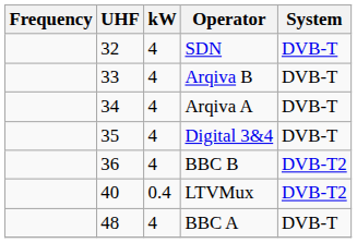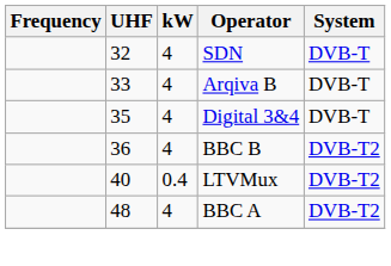 <table class="wikitable sortable">
 <tr>
 <th>Frequency</th>
 <th>UHF</th>
 <th>kW</th>
 <th>Operator</th>
 <th>System</th>
 </tr>
 <tr>
 <td></td>
 <td>32</td>
 <td>4</td>
 <td><a href='#'>SDN</a></td>
 <td><a href='#'>DVB-T</a></td>
 </tr>
 <tr>
 <td></td>
 <td>33</td>
 <td>4</td>
 <td><a href='#'>Arqiva</a> B</td>
-<td>DVB-T</td>
-</tr>
-<tr>
-<td></td>
-<td>34</td>
-<td>4</td>
-<td>Arqiva A</td>
 <td>DVB-T</td>
 </tr>
 <tr>
 <td></td>
 <td>35</td>
 <td>4</td>
 <td><a href='#'>Digital 3&4</a></td>
 <td>DVB-T</td>
 </tr>
 <tr>
 <td></td>
 <td>36</td>
 <td>4</td>
 <td>BBC B</td>
 <td><a href='#'>DVB-T2</a></td>
 </tr>
 <tr>
 <td></td>
 <td>40</td>
 <td>0.4</td>
 <td>LTVMux</td>
 <td><a href='#'>DVB-T2</a></td>
 </tr>
 <tr>
 <td></td>
 <td>48</td>
 <td>4</td>
 <td>BBC A</td>
-<td>DVB-T</td>
+<td><a href='#'>DVB-T2</a></td>
 </tr>
 <tr>
 </tr>
 </table>
